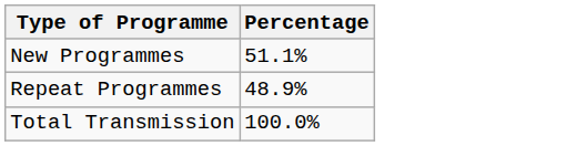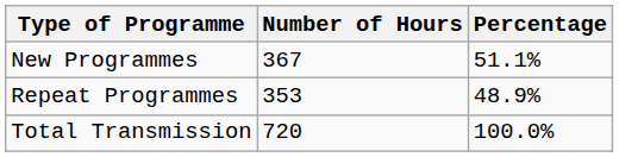 <table class="wikitable">
 <tr>
 <th>Type of Programme</th>
+<th>Number of Hours</th>
 <th>Percentage</th>
 </tr>
 <tr>
 <td>New Programmes</td>
+<td>367</td>
 <td>51.1%</td>
 </tr>
 <tr>
 <td>Repeat Programmes</td>
+<td>353</td>
 <td>48.9%</td>
 </tr>
 <tr>
 <td>Total Transmission</td>
+<td>720</td>
 <td>100.0%</td>
 </tr>
 </table>
